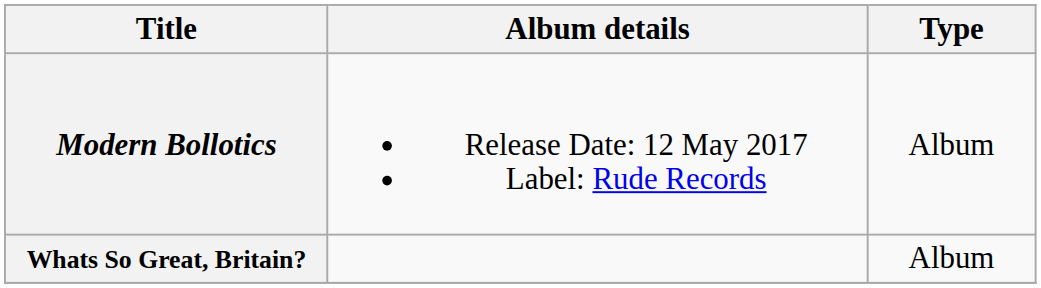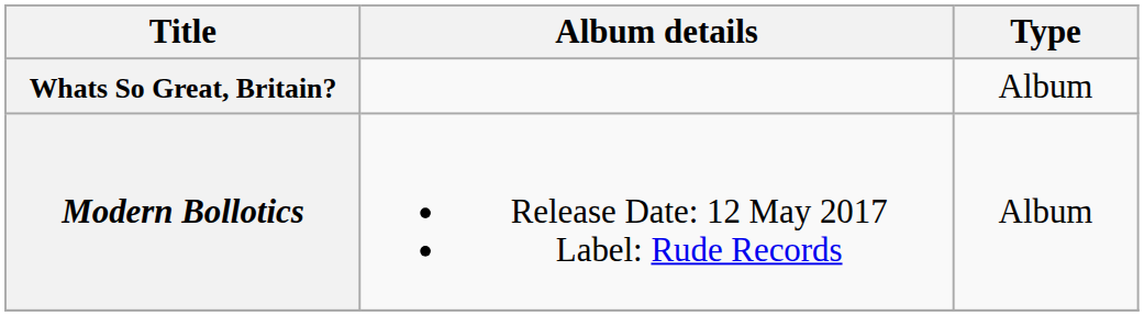 <table class="wikitable plainrowheaders" style="text-align:center;">
 <tr>
 <th scope="col" style="width:10em;">Title</th>
 <th scope="col" style="width:17em;">Album details</th>
 <th scope="col" style="width:5em;">Type</th>
 </tr>
 <tr>
+<th><small>Whats So Great, Britain?</small></th>
+<td></td>
+<td>Album</td>
+</tr>
+<tr>
 <th scope="row"><em>Modern Bollotics</em> </th>
 <td><br><ul><li>Release Date: 12 May 2017</li><li>Label: <a href='#'>Rude Records</a></li></ul></td>
 <td>Album</td>
 </tr>
 <tr>
-<th><small>Whats So Great, Britain?</small></th>
-<td></td>
-<td>Album</td>
-</tr>
-<tr>
 </tr>
 </table>
